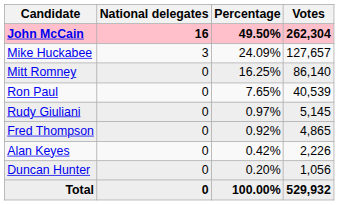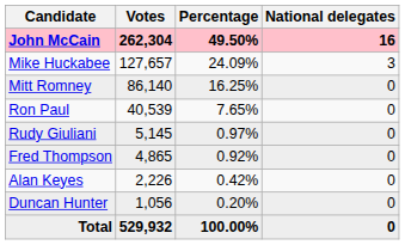 <table class="wikitable" style="text-align:right;">
 <tr>
 <th>Candidate</th>
+<th>Votes</th>
+<th>Percentage</th>
 <th>National delegates</th>
-<th>Percentage</th>
-<th>Votes</th>
 </tr>
 <tr style="background:pink;">
 <td style="text-align:left;"><strong><a href='#'>John McCain</a></strong></td>
+<td><strong>262,304</strong></td>
+<td><strong>49.50%</strong></td>
 <td><strong>16</strong></td>
-<td><strong>49.50%</strong></td>
-<td><strong>262,304</strong></td>
 </tr>
 <tr>
 <td style="text-align:left;"><a href='#'>Mike Huckabee</a></td>
+<td>127,657</td>
+<td>24.09%</td>
 <td>3</td>
-<td>24.09%</td>
-<td>127,657</td>
 </tr>
 <tr style="background:#eee;">
 <td style="text-align:left;"><a href='#'>Mitt Romney</a></td>
+<td>86,140</td>
+<td>16.25%</td>
 <td>0</td>
-<td>16.25%</td>
-<td>86,140</td>
 </tr>
 <tr>
 <td style="text-align:left;"><a href='#'>Ron Paul</a></td>
+<td>40,539</td>
+<td>7.65%</td>
 <td>0</td>
-<td>7.65%</td>
-<td>40,539</td>
 </tr>
 <tr style="background:#eee;">
 <td style="text-align:left;"><a href='#'>Rudy Giuliani</a></td>
+<td>5,145</td>
+<td>0.97%</td>
 <td>0</td>
-<td>0.97%</td>
-<td>5,145</td>
 </tr>
 <tr style="background:#eee;">
 <td style="text-align:left;"><a href='#'>Fred Thompson</a></td>
+<td>4,865</td>
+<td>0.92%</td>
 <td>0</td>
-<td>0.92%</td>
-<td>4,865</td>
 </tr>
 <tr>
 <td style="text-align:left;"><a href='#'>Alan Keyes</a></td>
+<td>2,226</td>
+<td>0.42%</td>
 <td>0</td>
-<td>0.42%</td>
-<td>2,226</td>
 </tr>
 <tr style="background:#eee;">
 <td style="text-align:left;"><a href='#'>Duncan Hunter</a></td>
+<td>1,056</td>
+<td>0.20%</td>
 <td>0</td>
-<td>0.20%</td>
-<td>1,056</td>
 </tr>
 <tr style="background:#eee;">
 <td><strong>Total</strong></td>
+<td><strong>529,932</strong></td>
+<td><strong>100.00%</strong></td>
 <td><strong>0</strong></td>
-<td><strong>100.00%</strong></td>
-<td><strong>529,932</strong></td>
 </tr>
 </table>
